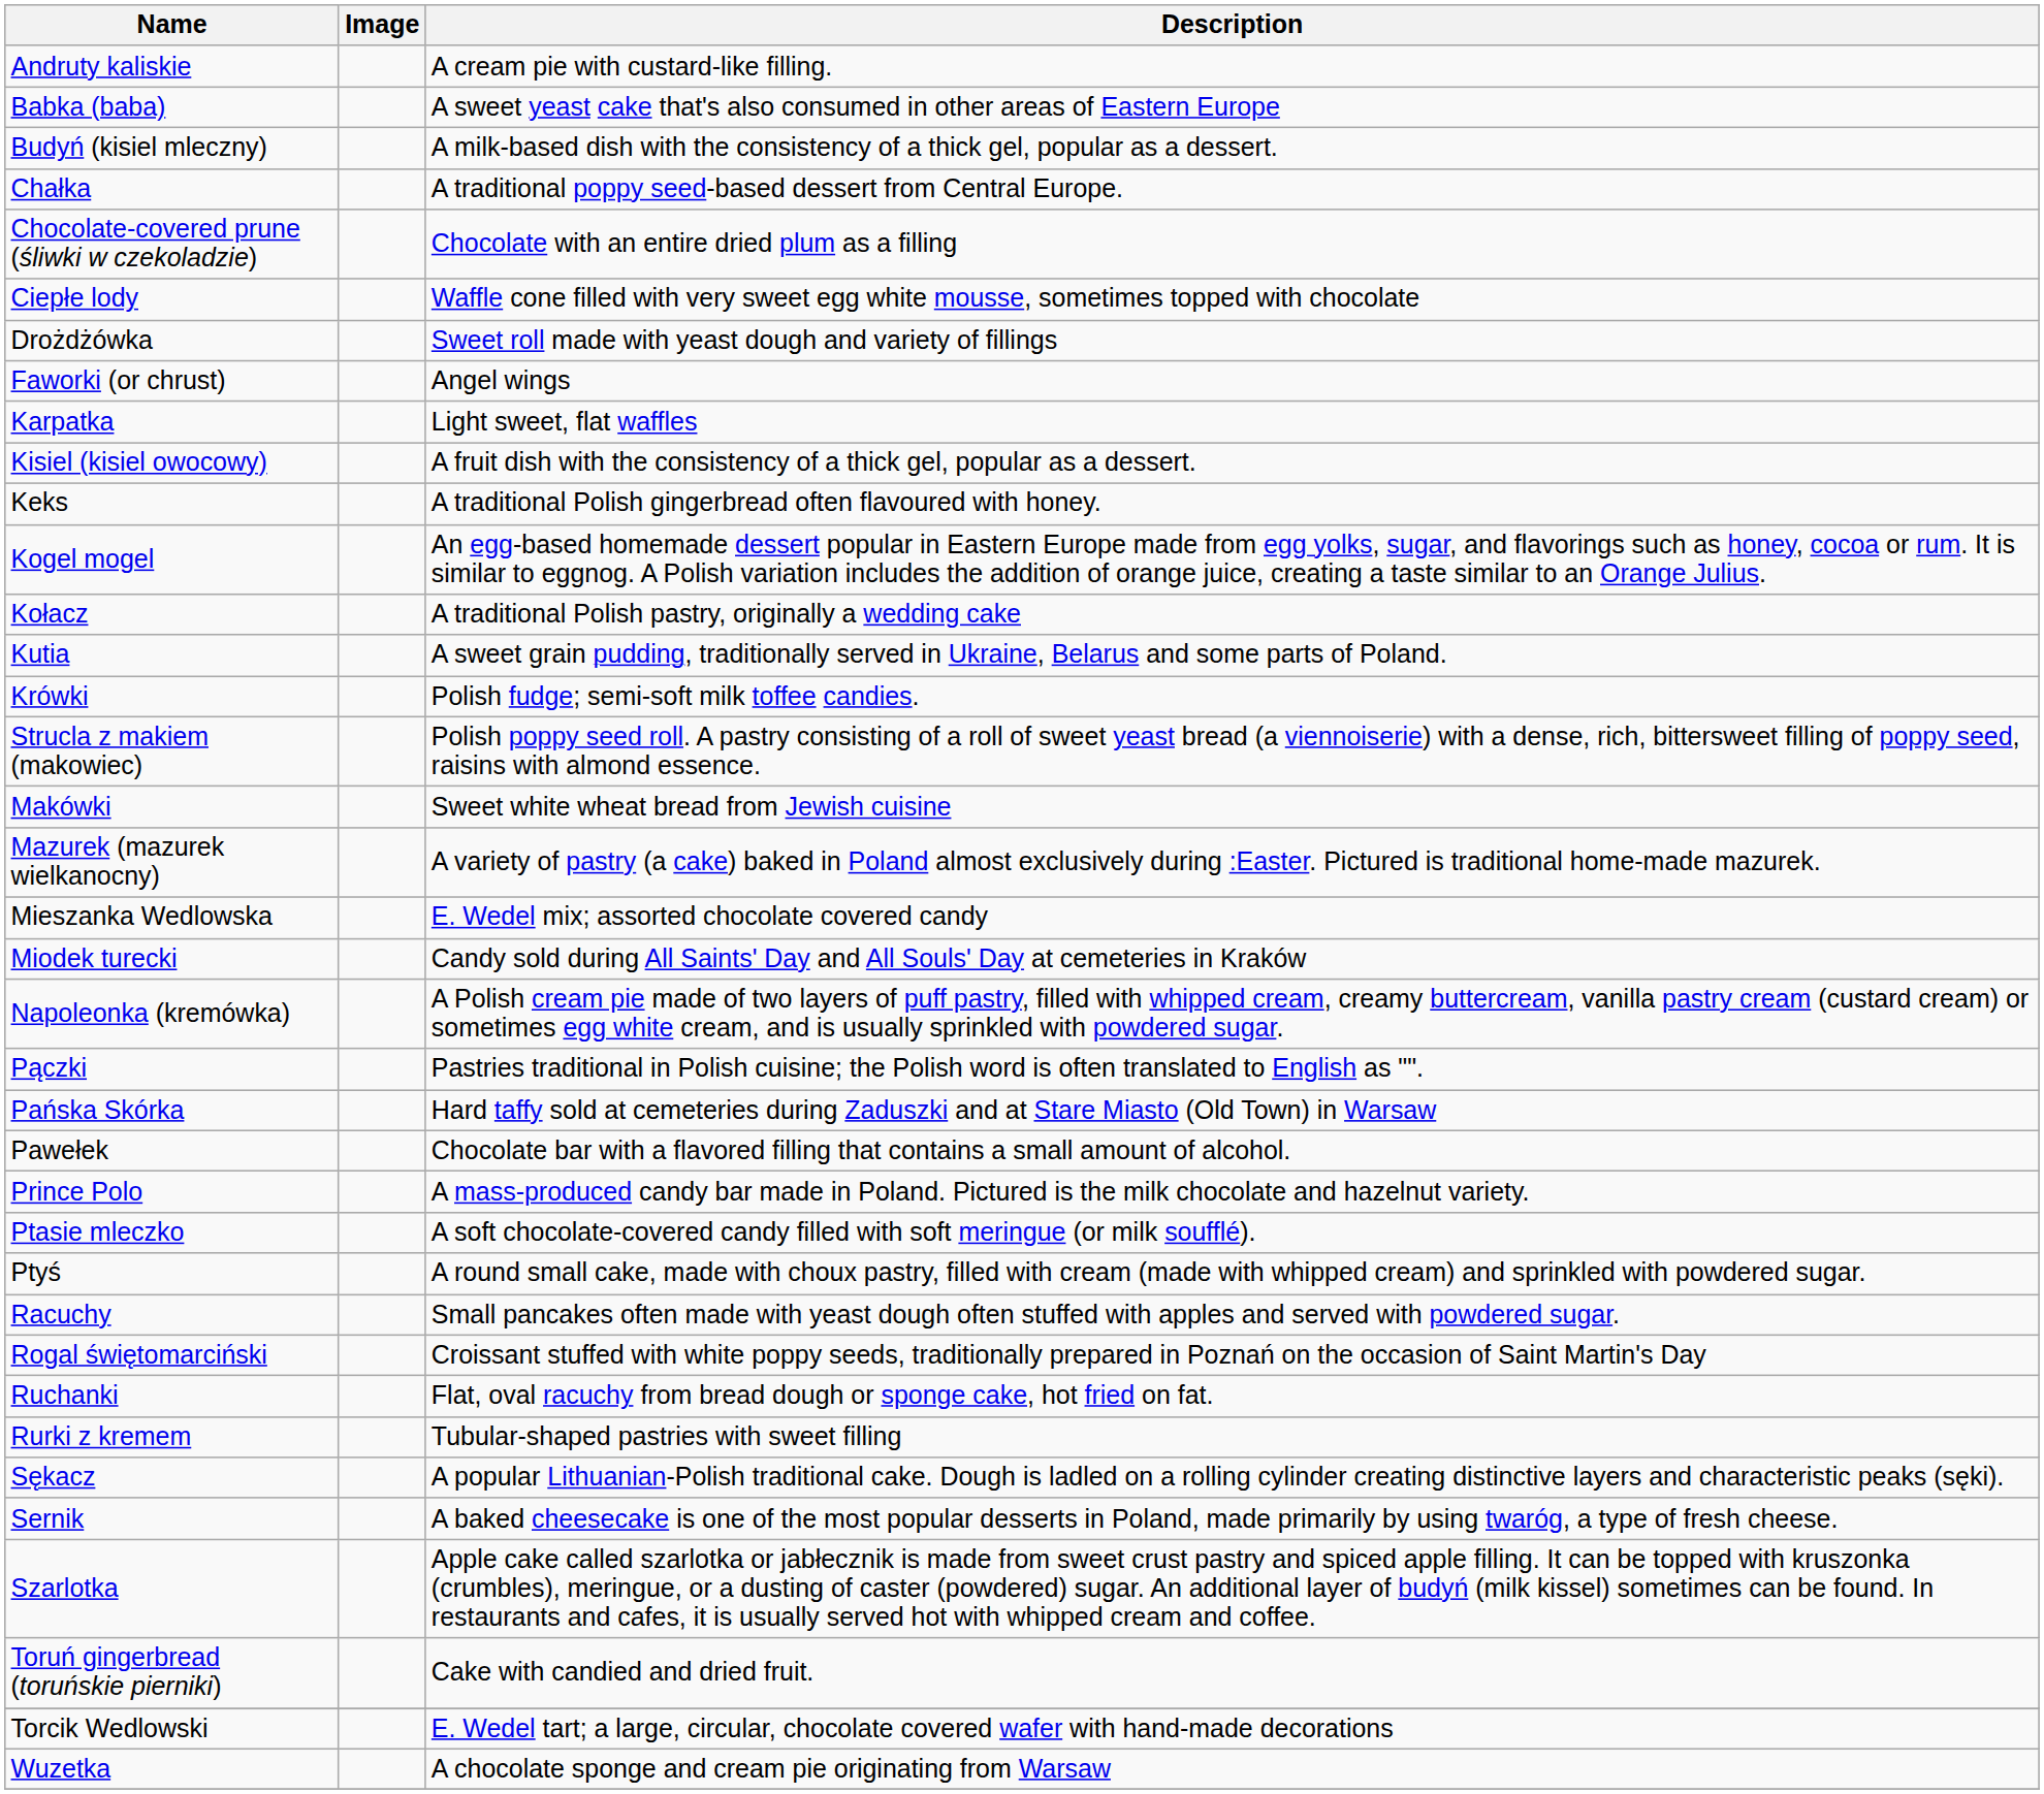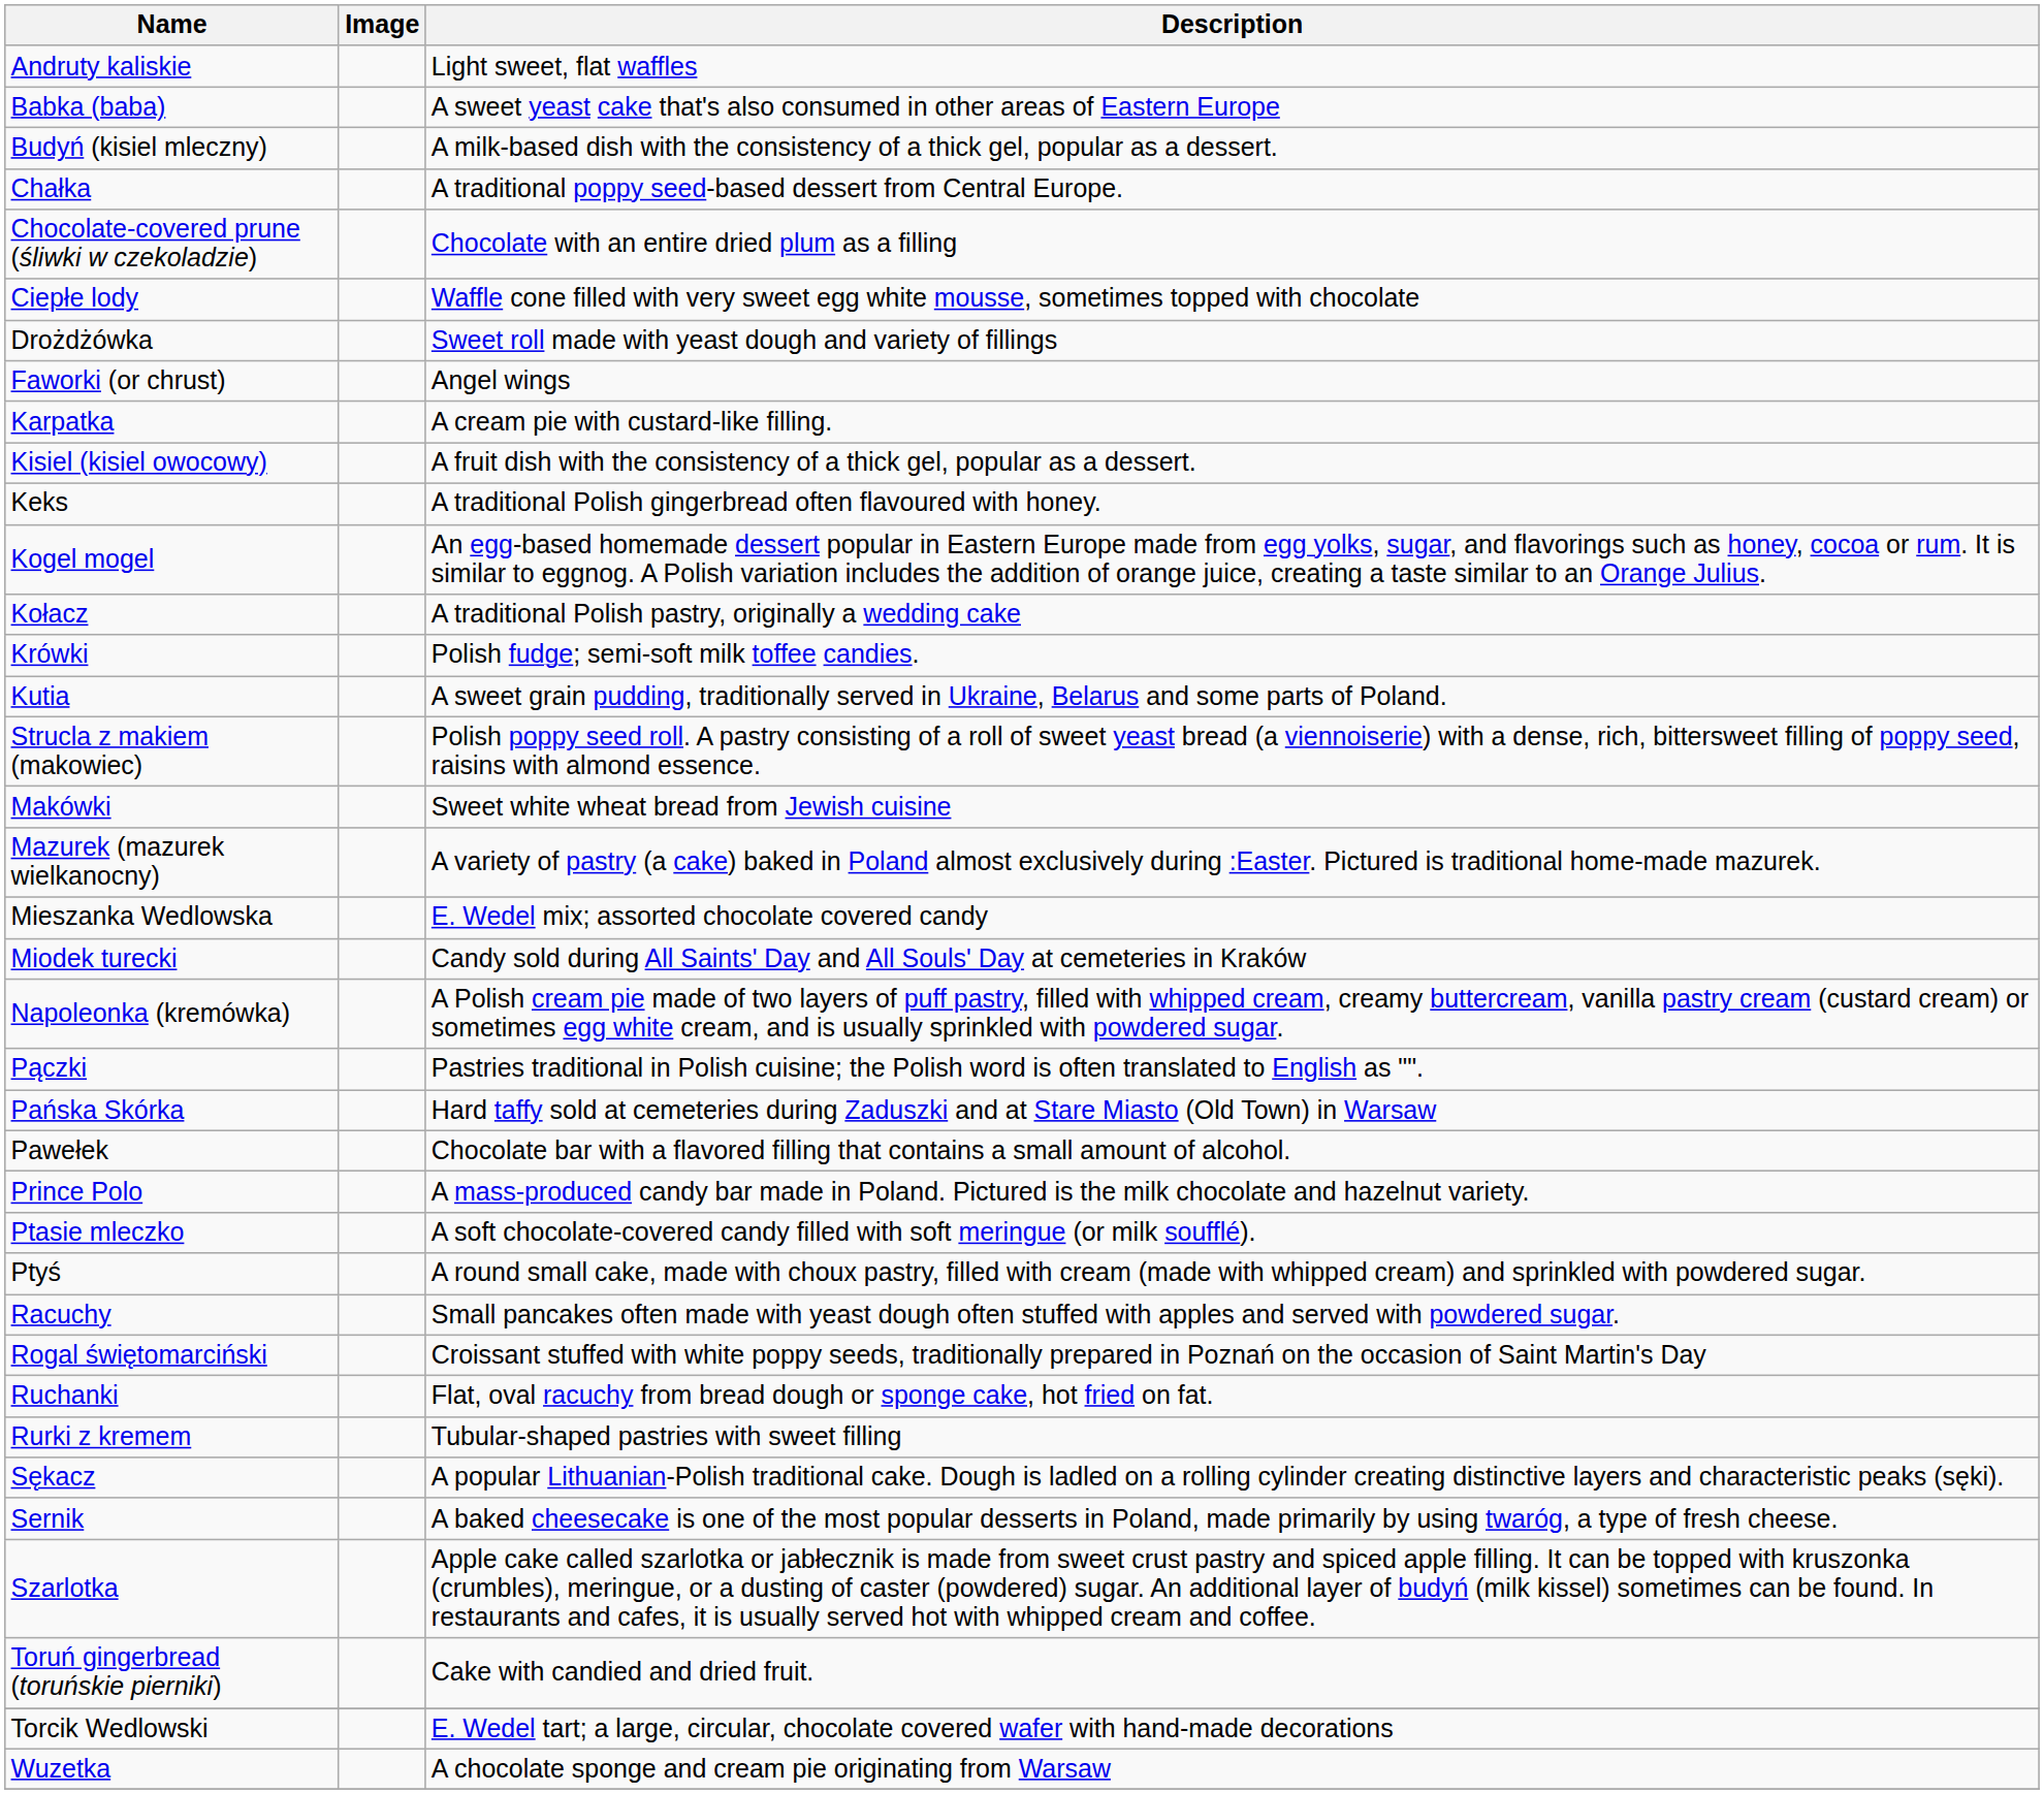 <table class="wikitable sortable" style="width:100%;">
 <tr>
 <th>Name</th>
 <th>Image</th>
 <th>Description</th>
 </tr>
 <tr>
 <td><a href='#'>Andruty kaliskie</a></td>
 <td></td>
-<td>A cream pie with custard-like filling.</td>
+<td>Light sweet, flat <a href='#'>waffles</a></td>
 </tr>
 <tr>
 <td><a href='#'>Babka (baba)</a></td>
 <td></td>
 <td>A sweet <a href='#'>yeast</a> <a href='#'>cake</a> that's also consumed in other areas of <a href='#'>Eastern Europe</a></td>
 </tr>
 <tr>
 <td><a href='#'>Budyń</a> (kisiel mleczny)</td>
 <td></td>
 <td>A milk-based dish with the consistency of a thick gel, popular as a dessert.</td>
 </tr>
 <tr>
 <td><a href='#'>Chałka</a></td>
 <td></td>
 <td>A traditional <a href='#'>poppy seed</a>-based dessert from Central Europe.</td>
 </tr>
 <tr>
 <td><a href='#'>Chocolate-covered prune</a> (<em>śliwki w czekoladzie</em>)</td>
 <td></td>
 <td><a href='#'>Chocolate</a> with an entire dried <a href='#'>plum</a> as a filling</td>
 </tr>
 <tr>
 <td><a href='#'>Ciepłe lody</a></td>
 <td></td>
 <td><a href='#'>Waffle</a> cone filled with very sweet egg white <a href='#'>mousse</a>, sometimes topped with chocolate</td>
 </tr>
 <tr>
 <td>Drożdżówka</td>
 <td></td>
 <td><a href='#'>Sweet roll</a> made with yeast dough and variety of fillings</td>
 </tr>
 <tr>
 <td><a href='#'>Faworki</a> (or chrust)</td>
 <td></td>
 <td>Angel wings</td>
 </tr>
 <tr>
 <td><a href='#'>Karpatka</a></td>
 <td></td>
-<td>Light sweet, flat <a href='#'>waffles</a></td>
+<td>A cream pie with custard-like filling.</td>
 </tr>
 <tr>
 <td><a href='#'>Kisiel (kisiel owocowy)</a></td>
 <td></td>
 <td>A fruit dish with the consistency of a thick gel, popular as a dessert.</td>
 </tr>
 <tr>
 <td>Keks</td>
 <td></td>
 <td>A traditional Polish gingerbread often flavoured with honey.</td>
 </tr>
 <tr>
 <td><a href='#'>Kogel mogel</a></td>
 <td></td>
 <td>An <a href='#'>egg</a>-based homemade <a href='#'>dessert</a> popular in Eastern Europe made from <a href='#'>egg yolks</a>, <a href='#'>sugar</a>, and flavorings such as <a href='#'>honey</a>, <a href='#'>cocoa</a> or <a href='#'>rum</a>. It is similar to eggnog. A Polish variation includes the addition of orange juice, creating a taste similar to an <a href='#'>Orange Julius</a>.</td>
 </tr>
 <tr>
 <td><a href='#'>Kołacz</a></td>
 <td></td>
 <td>A traditional Polish pastry, originally a <a href='#'>wedding cake</a></td>
 </tr>
 <tr>
+<td><a href='#'>Krówki</a></td>
+<td></td>
+<td>Polish <a href='#'>fudge</a>; semi-soft milk <a href='#'>toffee</a> <a href='#'>candies</a>.</td>
+</tr>
+<tr>
 <td><a href='#'>Kutia</a></td>
 <td></td>
 <td>A sweet grain <a href='#'>pudding</a>, traditionally served in <a href='#'>Ukraine</a>, <a href='#'>Belarus</a> and some parts of Poland.</td>
-</tr>
-<tr>
-<td><a href='#'>Krówki</a></td>
-<td></td>
-<td>Polish <a href='#'>fudge</a>; semi-soft milk <a href='#'>toffee</a> <a href='#'>candies</a>.</td>
 </tr>
 <tr>
 <td><a href='#'>Strucla z makiem</a> (makowiec)</td>
 <td></td>
 <td>Polish <a href='#'>poppy seed roll</a>. A pastry consisting of a roll of sweet <a href='#'>yeast</a> bread (a <a href='#'>viennoiserie</a>) with a dense, rich, bittersweet filling of <a href='#'>poppy seed</a>, raisins with almond essence.</td>
 </tr>
 <tr>
 <td><a href='#'>Makówki</a></td>
 <td></td>
 <td>Sweet white wheat bread from <a href='#'>Jewish cuisine</a></td>
 </tr>
 <tr>
 <td><a href='#'>Mazurek</a> (mazurek wielkanocny)</td>
 <td></td>
 <td>A variety of <a href='#'>pastry</a> (a <a href='#'>cake</a>) baked in <a href='#'>Poland</a> almost exclusively during <a href='#'>:Easter</a>. Pictured is traditional home-made mazurek.</td>
 </tr>
 <tr>
 <td>Mieszanka Wedlowska</td>
 <td></td>
 <td><a href='#'>E. Wedel</a> mix; assorted chocolate covered candy</td>
 </tr>
 <tr>
 <td><a href='#'>Miodek turecki</a></td>
 <td></td>
 <td>Candy sold during <a href='#'>All Saints' Day</a> and <a href='#'>All Souls' Day</a> at cemeteries in Kraków</td>
 </tr>
 <tr>
 <td><a href='#'>Napoleonka</a> (kremówka)</td>
 <td></td>
 <td>A Polish <a href='#'>cream pie</a> made of two layers of <a href='#'>puff pastry</a>, filled with <a href='#'>whipped cream</a>, creamy <a href='#'>buttercream</a>, vanilla <a href='#'>pastry cream</a> (custard cream) or sometimes <a href='#'>egg white</a> cream, and is usually sprinkled with <a href='#'>powdered sugar</a>.</td>
 </tr>
 <tr>
 <td><a href='#'>Pączki</a></td>
 <td></td>
 <td>Pastries traditional in Polish cuisine; the Polish word <em></em> is often translated to <a href='#'>English</a> as "".</td>
 </tr>
 <tr>
 <td><a href='#'>Pańska Skórka</a></td>
 <td></td>
 <td>Hard <a href='#'>taffy</a> sold at cemeteries during <a href='#'>Zaduszki</a> and at <a href='#'>Stare Miasto</a> (Old Town) in <a href='#'>Warsaw</a></td>
 </tr>
 <tr>
 <td>Pawełek</td>
 <td></td>
 <td>Chocolate bar with a flavored filling that contains a small amount of alcohol.</td>
 </tr>
 <tr>
 <td><a href='#'>Prince Polo</a></td>
 <td></td>
 <td>A <a href='#'>mass-produced</a> candy bar made in Poland. Pictured is the milk chocolate and hazelnut variety.</td>
 </tr>
 <tr>
 <td><a href='#'>Ptasie mleczko</a></td>
 <td></td>
 <td>A soft chocolate-covered candy filled with soft <a href='#'>meringue</a> (or milk <a href='#'>soufflé</a>).</td>
 </tr>
 <tr>
 <td>Ptyś</td>
 <td></td>
 <td>A round small cake, made with choux pastry, filled with cream (made with whipped cream) and sprinkled with powdered sugar.</td>
 </tr>
 <tr>
 <td><a href='#'>Racuchy</a></td>
 <td></td>
 <td>Small pancakes often made with yeast dough often stuffed with apples and served with <a href='#'>powdered sugar</a>.</td>
 </tr>
 <tr>
 <td><a href='#'>Rogal świętomarciński</a></td>
 <td></td>
 <td>Croissant stuffed with white poppy seeds, traditionally prepared in Poznań on the occasion of Saint Martin's Day</td>
 </tr>
 <tr>
 <td><a href='#'>Ruchanki</a></td>
 <td></td>
 <td>Flat, oval <a href='#'>racuchy</a> from bread dough or <a href='#'>sponge cake</a>, hot <a href='#'>fried</a> on fat.</td>
 </tr>
 <tr>
 <td><a href='#'>Rurki z kremem</a></td>
 <td><br></td>
 <td>Tubular-shaped pastries with sweet filling</td>
 </tr>
 <tr>
 <td><a href='#'>Sękacz</a></td>
 <td></td>
 <td>A popular <a href='#'>Lithuanian</a>-Polish traditional cake. Dough is ladled on a rolling cylinder creating distinctive layers and characteristic peaks (sęki).</td>
 </tr>
 <tr>
 <td><a href='#'>Sernik</a></td>
 <td></td>
 <td>A baked <a href='#'>cheesecake</a> is one of the most popular desserts in Poland, made primarily by using <a href='#'>twaróg</a>, a type of fresh cheese.</td>
 </tr>
 <tr>
 <td><a href='#'>Szarlotka</a></td>
 <td></td>
 <td>Apple cake called szarlotka or jabłecznik is made from sweet crust pastry and spiced apple filling. It can be topped with kruszonka (crumbles), meringue, or a dusting of caster (powdered) sugar. An additional layer of <a href='#'>budyń</a> (milk kissel) sometimes can be found. In restaurants and cafes, it is usually served hot with whipped cream and coffee.</td>
 </tr>
 <tr>
 <td><a href='#'>Toruń gingerbread</a> (<em>toruńskie pierniki</em>)</td>
 <td></td>
 <td>Cake with candied and dried fruit.</td>
 </tr>
 <tr>
 </tr>
 <tr>
 <td>Torcik Wedlowski</td>
 <td></td>
 <td><a href='#'>E. Wedel</a> tart; a large, circular, chocolate covered <a href='#'>wafer</a> with hand-made decorations</td>
 </tr>
 <tr>
 <td><a href='#'>Wuzetka</a></td>
 <td></td>
 <td>A chocolate sponge and cream pie originating from <a href='#'>Warsaw</a></td>
 </tr>
 <tr>
 </tr>
 </table>
